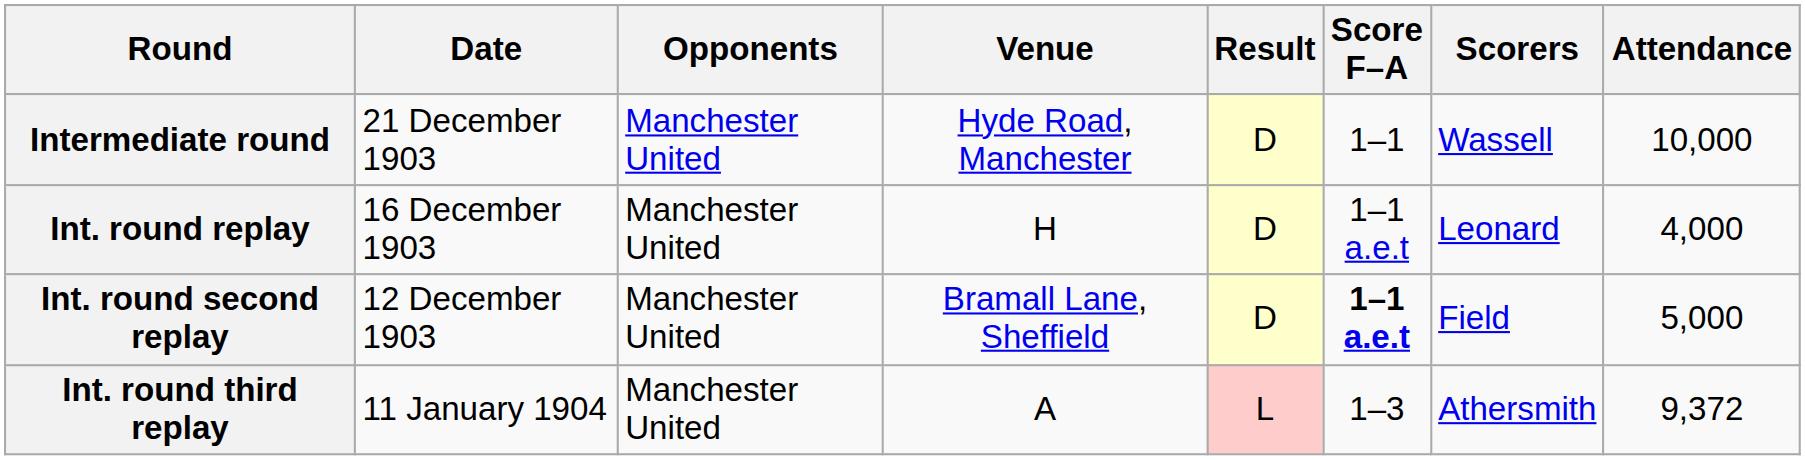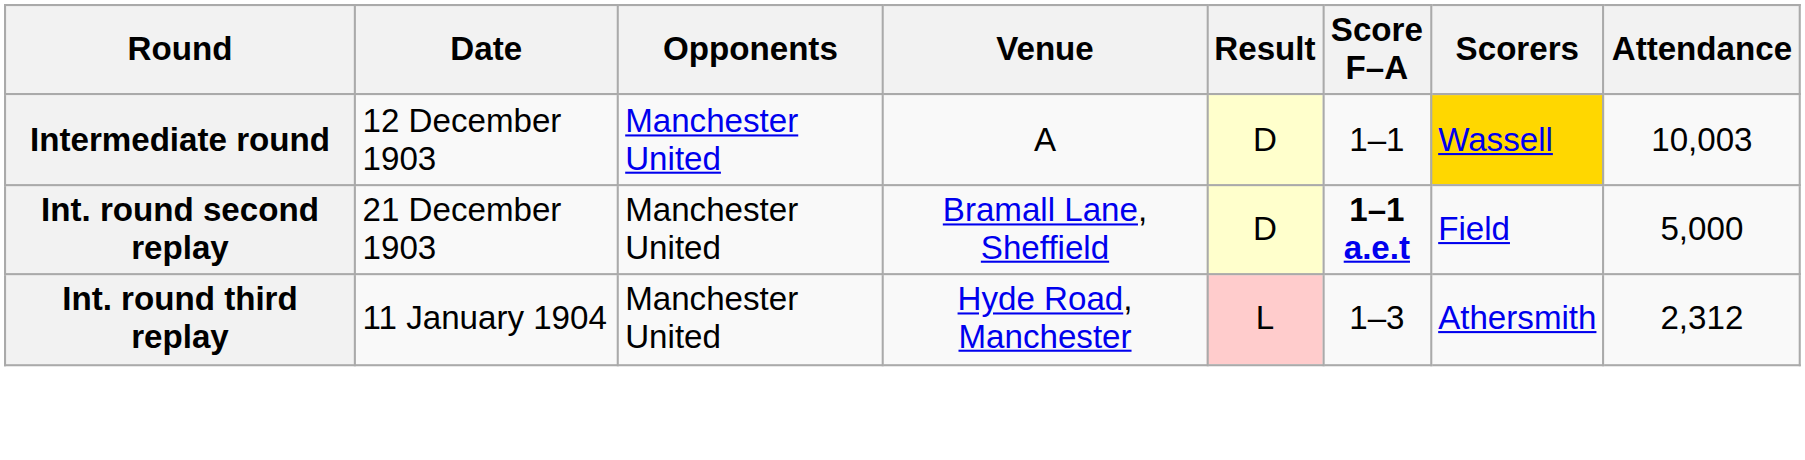 <table class="wikitable plainrowheaders" style="text-align:center">
 <tr>
 <th scope="col">Round</th>
 <th scope="col">Date</th>
 <th scope="col">Opponents</th>
 <th scope="col">Venue</th>
 <th scope="col">Result</th>
 <th scope="col">Score<br>F–A</th>
 <th scope="col">Scorers</th>
 <th scope="col">Attendance</th>
 </tr>
 <tr>
 <th scope="row">Intermediate round</th>
-<td align="left">21 December 1903</td>
+<td align="left">12 December 1903</td>
 <td align="left"><a href='#'>Manchester United</a></td>
-<td><a href='#'>Hyde Road</a>, <a href='#'>Manchester</a></td>
+<td>A</td>
 <td style=background:#ffc>D</td>
 <td>1–1</td>
-<td align="left"><a href='#'>Wassell</a></td>
-<td>10,000</td>
-</tr>
-<tr>
-<th scope="row">Int. round replay</th>
-<td align="left">16 December 1903</td>
-<td align="left">Manchester United</td>
-<td>H</td>
-<td style=background:#ffc>D</td>
-<td>1–1<br><a href='#'>a.e.t</a></td>
-<td align="left"><a href='#'>Leonard</a></td>
-<td>4,000</td>
+<td align="left" style="background: gold;"><a href='#'>Wassell</a></td>
+<td>10,003</td>
 </tr>
 <tr>
 <th scope="row">Int. round second replay</th>
-<td align="left">12 December 1903</td>
+<td align="left">21 December 1903</td>
 <td align="left">Manchester United</td>
 <td><a href='#'>Bramall Lane</a>, <a href='#'>Sheffield</a></td>
 <td style=background:#ffc>D</td>
 <td><strong>1–1<br><a href='#'>a.e.t</a></strong></td>
 <td align="left"><a href='#'>Field</a></td>
 <td>5,000</td>
 </tr>
 <tr>
 <th scope="row">Int. round third replay</th>
 <td align="left">11 January 1904</td>
 <td align="left">Manchester United</td>
-<td>A</td>
+<td><a href='#'>Hyde Road</a>, <a href='#'>Manchester</a></td>
 <td style=background:#fcc>L</td>
 <td>1–3</td>
 <td align="left"><a href='#'>Athersmith</a></td>
-<td>9,372</td>
+<td>2,312</td>
 </tr>
 </table>
